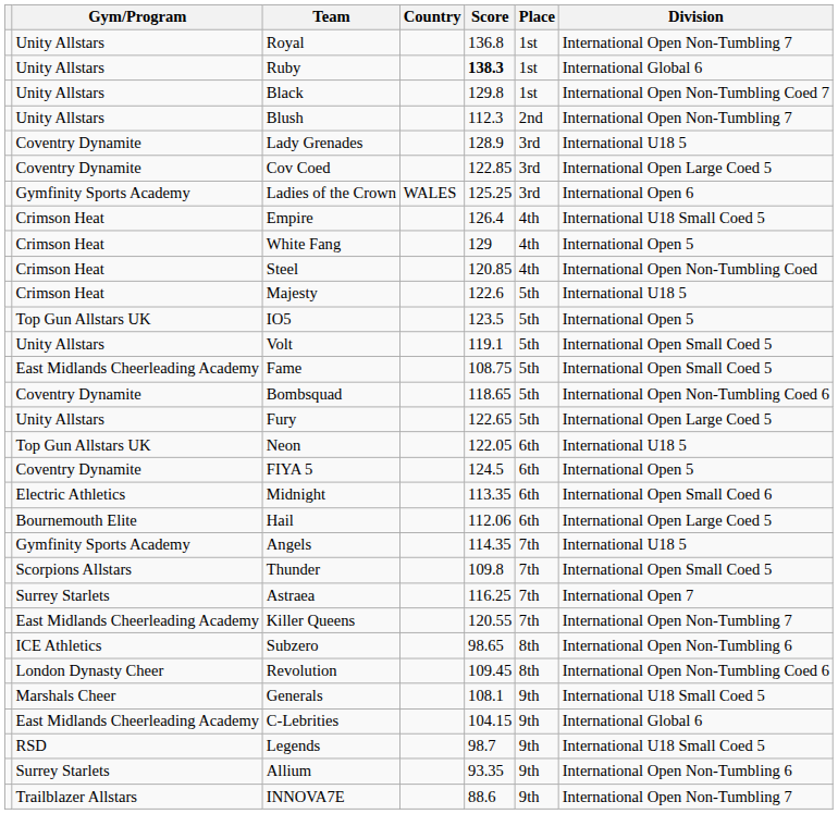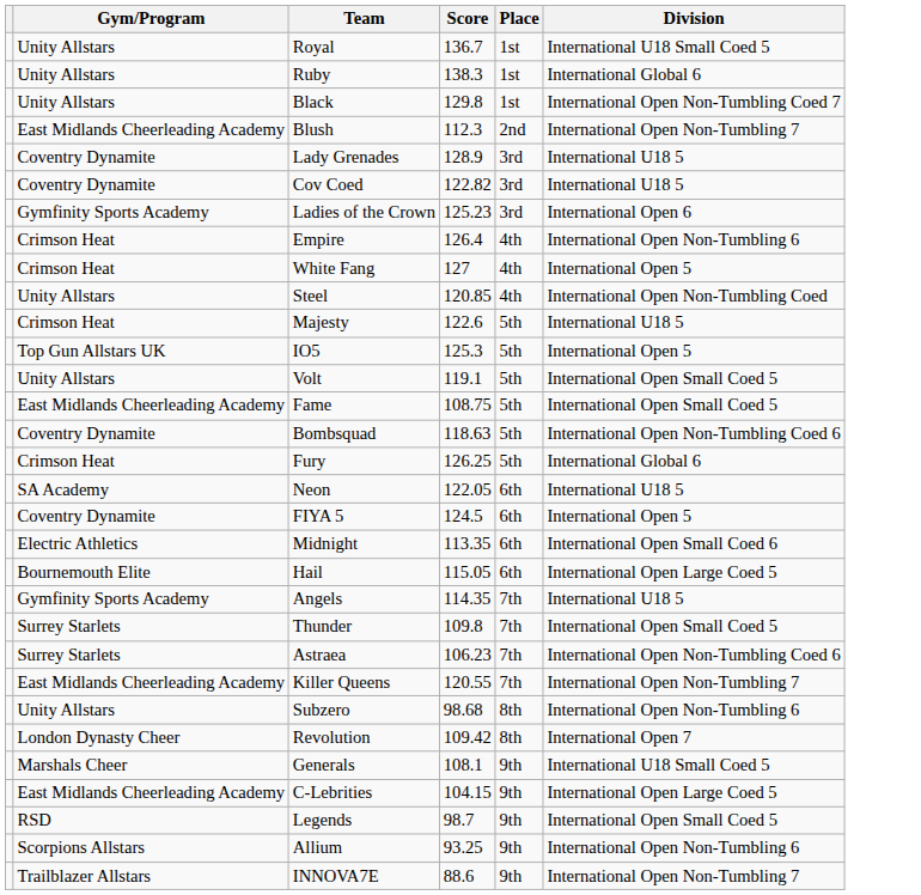 <table class="wikitable">
 <tr>
 <th></th>
 <th>Gym/Program</th>
 <th>Team</th>
-<th>Country</th>
 <th>Score</th>
 <th>Place</th>
 <th>Division</th>
 </tr>
 <tr>
 <td></td>
 <td>Unity Allstars</td>
 <td>Royal</td>
-<td></td>
-<td>136.8</td>
+<td>136.7</td>
 <td>1st</td>
-<td>International Open Non-Tumbling 7</td>
+<td>International U18 Small Coed 5</td>
 </tr>
 <tr>
 <td></td>
 <td>Unity Allstars</td>
 <td>Ruby</td>
-<td></td>
-<td><strong>138.3</strong></td>
+<td>138.3</td>
 <td>1st</td>
 <td>International Global 6</td>
 </tr>
 <tr>
 <td></td>
 <td>Unity Allstars</td>
 <td>Black</td>
-<td></td>
 <td>129.8</td>
 <td>1st</td>
 <td>International Open Non-Tumbling Coed 7</td>
 </tr>
 <tr>
 <td></td>
-<td>Unity Allstars</td>
+<td>East Midlands Cheerleading Academy</td>
 <td>Blush</td>
-<td></td>
 <td>112.3</td>
 <td>2nd</td>
 <td>International Open Non-Tumbling 7</td>
 </tr>
 <tr>
 <td></td>
 <td>Coventry Dynamite</td>
 <td>Lady Grenades</td>
-<td></td>
 <td>128.9</td>
 <td>3rd</td>
 <td>International U18 5</td>
 </tr>
 <tr>
 <td></td>
 <td>Coventry Dynamite</td>
 <td>Cov Coed</td>
-<td></td>
-<td>122.85</td>
+<td>122.82</td>
 <td>3rd</td>
-<td>International Open Large Coed 5</td>
+<td>International U18 5</td>
 </tr>
 <tr>
 <td></td>
 <td>Gymfinity Sports Academy</td>
 <td>Ladies of the Crown</td>
-<td>WALES</td>
-<td>125.25</td>
+<td>125.23</td>
 <td>3rd</td>
 <td>International Open 6</td>
 </tr>
 <tr>
 <td></td>
 <td>Crimson Heat</td>
 <td>Empire</td>
-<td></td>
 <td>126.4</td>
 <td>4th</td>
-<td>International U18 Small Coed 5</td>
+<td>International Open Non-Tumbling 6</td>
 </tr>
 <tr>
 <td></td>
 <td>Crimson Heat</td>
 <td>White Fang</td>
-<td></td>
-<td>129</td>
+<td>127</td>
 <td>4th</td>
 <td>International Open 5</td>
 </tr>
 <tr>
 <td></td>
-<td>Crimson Heat</td>
+<td>Unity Allstars</td>
 <td>Steel</td>
-<td></td>
 <td>120.85</td>
 <td>4th</td>
 <td>International Open Non-Tumbling Coed</td>
 </tr>
 <tr>
 <td></td>
 <td>Crimson Heat</td>
 <td>Majesty</td>
-<td></td>
 <td>122.6</td>
 <td>5th</td>
 <td>International U18 5</td>
 </tr>
 <tr>
 <td></td>
 <td>Top Gun Allstars UK</td>
 <td>IO5</td>
-<td></td>
-<td>123.5</td>
+<td>125.3</td>
 <td>5th</td>
 <td>International Open 5</td>
 </tr>
 <tr>
 <td></td>
 <td>Unity Allstars</td>
 <td>Volt</td>
-<td></td>
 <td>119.1</td>
 <td>5th</td>
 <td>International Open Small Coed 5</td>
 </tr>
 <tr>
 <td></td>
 <td>East Midlands Cheerleading Academy</td>
 <td>Fame</td>
-<td></td>
 <td>108.75</td>
 <td>5th</td>
 <td>International Open Small Coed 5</td>
 </tr>
 <tr>
 <td></td>
 <td>Coventry Dynamite</td>
 <td>Bombsquad</td>
-<td></td>
-<td>118.65</td>
+<td>118.63</td>
 <td>5th</td>
 <td>International Open Non-Tumbling Coed 6</td>
 </tr>
 <tr>
 <td></td>
-<td>Unity Allstars</td>
+<td>Crimson Heat</td>
 <td>Fury</td>
-<td></td>
-<td>122.65</td>
+<td>126.25</td>
 <td>5th</td>
-<td>International Open Large Coed 5</td>
+<td>International Global 6</td>
 </tr>
 <tr>
 <td></td>
-<td>Top Gun Allstars UK</td>
+<td>SA Academy</td>
 <td>Neon</td>
-<td></td>
 <td>122.05</td>
 <td>6th</td>
 <td>International U18 5</td>
 </tr>
 <tr>
 <td></td>
 <td>Coventry Dynamite</td>
 <td>FIYA 5</td>
-<td></td>
 <td>124.5</td>
 <td>6th</td>
 <td>International Open 5</td>
 </tr>
 <tr>
 <td></td>
 <td>Electric Athletics</td>
 <td>Midnight</td>
-<td></td>
 <td>113.35</td>
 <td>6th</td>
 <td>International Open Small Coed 6</td>
 </tr>
 <tr>
 <td></td>
 <td>Bournemouth Elite</td>
 <td>Hail</td>
-<td></td>
-<td>112.06</td>
+<td>115.05</td>
 <td>6th</td>
 <td>International Open Large Coed 5</td>
 </tr>
 <tr>
 <td></td>
 <td>Gymfinity Sports Academy</td>
 <td>Angels</td>
-<td></td>
 <td>114.35</td>
 <td>7th</td>
 <td>International U18 5</td>
 </tr>
 <tr>
 <td></td>
-<td>Scorpions Allstars</td>
+<td>Surrey Starlets</td>
 <td>Thunder</td>
-<td></td>
 <td>109.8</td>
 <td>7th</td>
 <td>International Open Small Coed 5</td>
 </tr>
 <tr>
 <td></td>
 <td>Surrey Starlets</td>
 <td>Astraea</td>
-<td></td>
-<td>116.25</td>
+<td>106.23</td>
 <td>7th</td>
-<td>International Open 7</td>
+<td>International Open Non-Tumbling Coed 6</td>
 </tr>
 <tr>
 <td></td>
 <td>East Midlands Cheerleading Academy</td>
 <td>Killer Queens</td>
-<td></td>
 <td>120.55</td>
 <td>7th</td>
 <td>International Open Non-Tumbling 7</td>
 </tr>
 <tr>
 <td></td>
-<td>ICE Athletics</td>
+<td>Unity Allstars</td>
 <td>Subzero</td>
-<td></td>
-<td>98.65</td>
+<td>98.68</td>
 <td>8th</td>
 <td>International Open Non-Tumbling 6</td>
 </tr>
 <tr>
 <td></td>
 <td>London Dynasty Cheer</td>
 <td>Revolution</td>
-<td></td>
-<td>109.45</td>
+<td>109.42</td>
 <td>8th</td>
-<td>International Open Non-Tumbling Coed 6</td>
+<td>International Open 7</td>
 </tr>
 <tr>
 <td></td>
 <td>Marshals Cheer</td>
 <td>Generals</td>
-<td></td>
 <td>108.1</td>
 <td>9th</td>
 <td>International U18 Small Coed 5</td>
 </tr>
 <tr>
 <td></td>
 <td>East Midlands Cheerleading Academy</td>
 <td>C-Lebrities</td>
-<td></td>
 <td>104.15</td>
 <td>9th</td>
-<td>International Global 6</td>
+<td>International Open Large Coed 5</td>
 </tr>
 <tr>
 <td></td>
 <td>RSD</td>
 <td>Legends</td>
-<td></td>
 <td>98.7</td>
 <td>9th</td>
-<td>International U18 Small Coed 5</td>
+<td>International Open Small Coed 5</td>
 </tr>
 <tr>
 <td></td>
-<td>Surrey Starlets</td>
+<td>Scorpions Allstars</td>
 <td>Allium</td>
-<td></td>
-<td>93.35</td>
+<td>93.25</td>
 <td>9th</td>
 <td>International Open Non-Tumbling 6</td>
 </tr>
 <tr>
 <td></td>
 <td>Trailblazer Allstars</td>
 <td>INNOVA7E</td>
-<td></td>
 <td>88.6</td>
 <td>9th</td>
 <td>International Open Non-Tumbling 7</td>
 </tr>
 </table>
